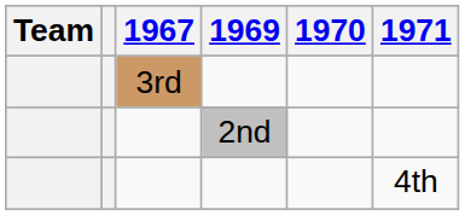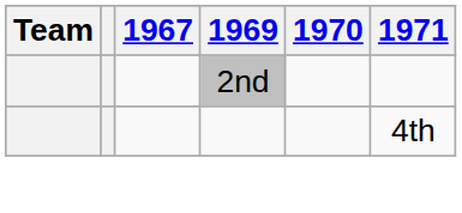 <table class="wikitable">
 <tr>
 <th>Team</th>
 <th></th>
 <th><a href='#'>1967</a></th>
 <th><a href='#'>1969</a></th>
 <th><a href='#'>1970</a></th>
 <th><a href='#'>1971</a></th>
-</tr>
-<tr align="center">
-<th style="text-align:left;"></th>
-<th></th>
-<td style="background:#c96;">3rd</td>
-<td></td>
-<td></td>
-<td></td>
 </tr>
 <tr align="center">
 <th style="text-align:left;"></th>
 <th></th>
 <td></td>
 <td style="background:silver;">2nd</td>
 <td></td>
 <td></td>
 </tr>
 <tr align="center">
 <th style="text-align:left;"></th>
 <th></th>
 <td></td>
 <td></td>
 <td></td>
 <td>4th</td>
 </tr>
 </table>
